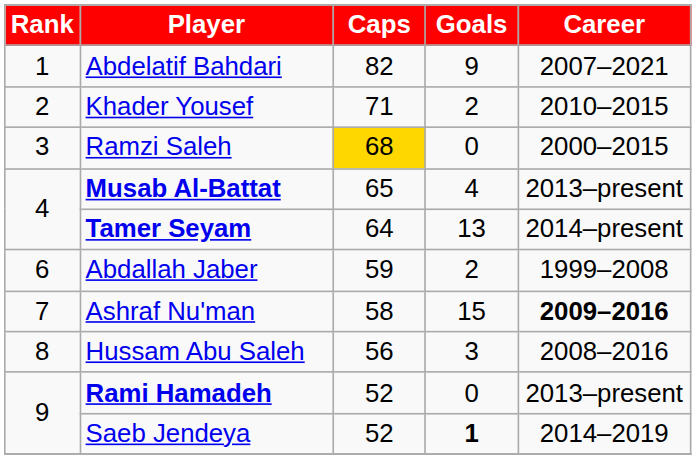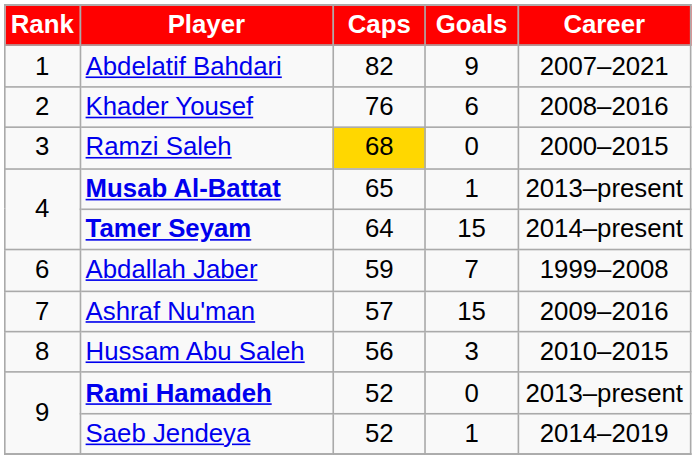 <table class="wikitable sortable" style="text-align:center;">
 <tr>
 </tr>
 <tr style="color:white">
 <th style="background-color:#FF0000; width:30px ;">Rank</th>
 <th style="background-color:#FF0000; width:150px;">Player</th>
 <th style="background-color:#FF0000; width:50px;">Caps</th>
 <th style="background-color:#FF0000; width:50px;">Goals</th>
 <th style="background-color:#FF0000; width:100px;">Career</th>
 </tr>
 <tr>
 <td>1</td>
 <td align="left"><a href='#'>Abdelatif Bahdari</a></td>
 <td>82</td>
 <td>9</td>
 <td>2007–2021</td>
 </tr>
 <tr>
 <td>2</td>
 <td align="left"><a href='#'>Khader Yousef</a></td>
-<td>71</td>
-<td>2</td>
-<td>2010–2015</td>
+<td>76</td>
+<td>6</td>
+<td>2008–2016</td>
 </tr>
 <tr>
 <td>3</td>
 <td align="left"><a href='#'>Ramzi Saleh</a></td>
 <td style="background: gold;">68</td>
 <td>0</td>
 <td>2000–2015</td>
 </tr>
 <tr>
 <td rowspan=2>4</td>
 <td align="left"><strong><a href='#'>Musab Al-Battat</a></strong></td>
 <td>65</td>
-<td>4</td>
+<td>1</td>
 <td>2013–present</td>
 </tr>
 <tr>
 <td align="left"><strong><a href='#'>Tamer Seyam</a></strong></td>
 <td>64</td>
-<td>13</td>
+<td>15</td>
 <td>2014–present</td>
 </tr>
 <tr>
 <td>6</td>
 <td align="left"><a href='#'>Abdallah Jaber</a></td>
 <td>59</td>
-<td>2</td>
+<td>7</td>
 <td>1999–2008</td>
 </tr>
 <tr>
 <td>7</td>
 <td align="left"><a href='#'>Ashraf Nu'man</a></td>
-<td>58</td>
+<td>57</td>
 <td>15</td>
-<td><strong>2009–2016</strong></td>
+<td>2009–2016</td>
 </tr>
 <tr>
 <td>8</td>
 <td align="left"><a href='#'>Hussam Abu Saleh</a></td>
 <td>56</td>
 <td>3</td>
-<td>2008–2016</td>
+<td>2010–2015</td>
 </tr>
 <tr>
 <td rowspan=2>9</td>
 <td align="left"><strong><a href='#'>Rami Hamadeh</a></strong></td>
 <td>52</td>
 <td>0</td>
 <td>2013–present</td>
 </tr>
 <tr>
 <td align="left"><a href='#'>Saeb Jendeya</a></td>
 <td>52</td>
-<td><strong>1</strong></td>
+<td>1</td>
 <td>2014–2019</td>
 </tr>
 <tr>
 </tr>
 </table>
